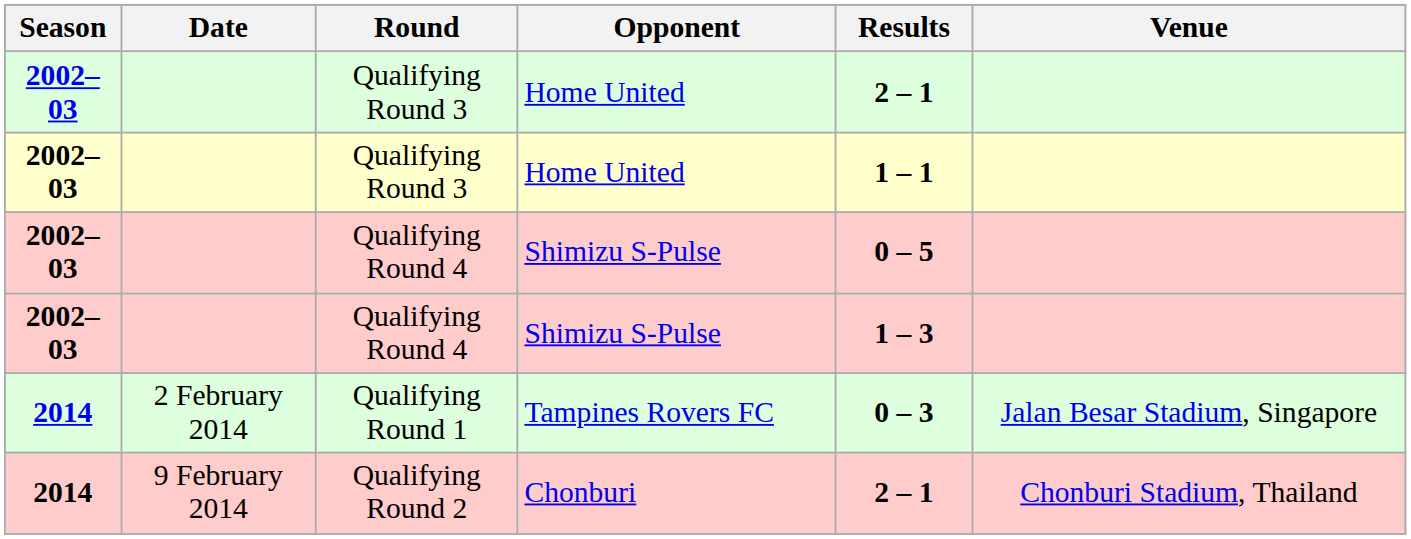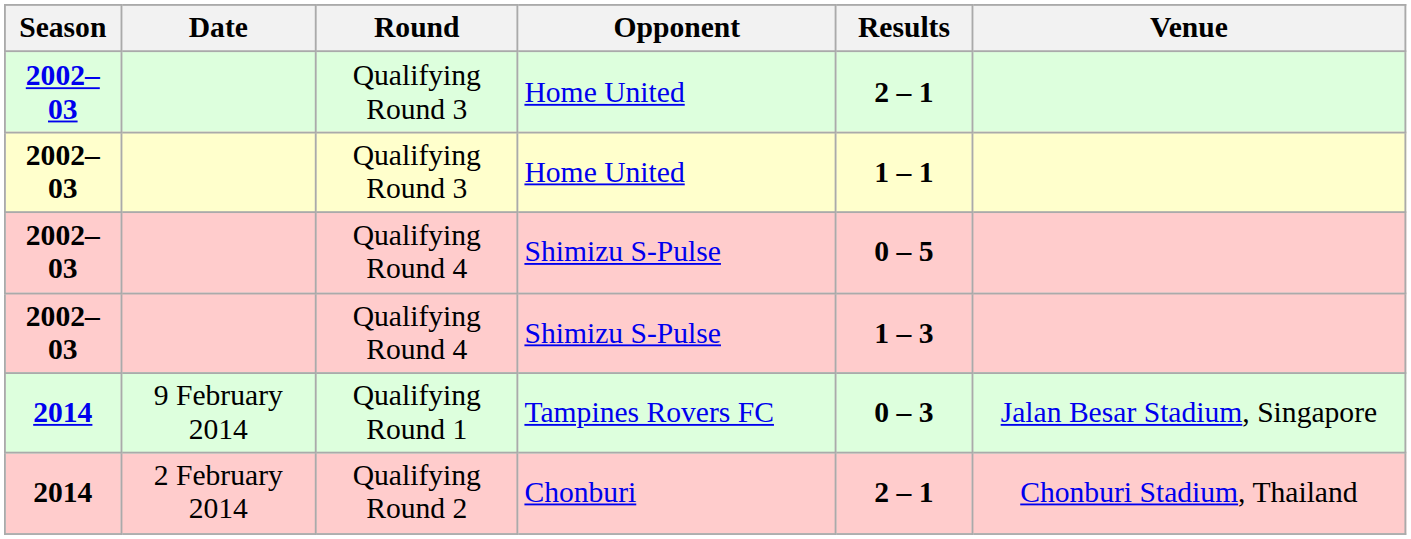 <table width=60% class="wikitable" style="text-align:center">
 <tr>
 <th width=1%>Season</th>
 <th width=5%>Date</th>
 <th width=4%>Round</th>
 <th width=11%>Opponent</th>
 <th width=2%>Results</th>
 <th width=15%>Venue</th>
 </tr>
 <tr bgcolor=#dfd>
 <td><strong><a href='#'>2002–03</a></strong></td>
 <td></td>
 <td>Qualifying Round 3</td>
 <td align="left"> <a href='#'>Home United</a></td>
 <td><strong>2 – 1</strong></td>
 <td></td>
 </tr>
 <tr bgcolor=#ffffcc>
 <td><strong>2002–03</strong></td>
 <td></td>
 <td>Qualifying Round 3</td>
 <td align="left"> <a href='#'>Home United</a></td>
 <td><strong>1 – 1</strong></td>
 <td></td>
 </tr>
 <tr bgcolor=#ffcccc>
 <td><strong>2002–03</strong></td>
 <td></td>
 <td>Qualifying Round 4</td>
 <td align="left"> <a href='#'>Shimizu S-Pulse</a></td>
 <td><strong>0 – 5</strong></td>
 <td></td>
 </tr>
 <tr bgcolor=#ffcccc>
 <td><strong>2002–03</strong></td>
 <td></td>
 <td>Qualifying Round 4</td>
 <td align="left"> <a href='#'>Shimizu S-Pulse</a></td>
 <td><strong>1 – 3</strong></td>
 <td></td>
 </tr>
 <tr bgcolor=#dfd>
 <td><strong><a href='#'>2014</a></strong></td>
-<td>2 February 2014</td>
+<td>9 February 2014</td>
 <td>Qualifying Round 1</td>
 <td align="left"> <a href='#'>Tampines Rovers FC</a></td>
 <td><strong>0 – 3</strong></td>
 <td><a href='#'>Jalan Besar Stadium</a>, Singapore</td>
 </tr>
 <tr bgcolor=#ffcccc>
 <td><strong>2014</strong></td>
-<td>9 February 2014</td>
+<td>2 February 2014</td>
 <td>Qualifying Round 2</td>
 <td align="left"> <a href='#'>Chonburi</a></td>
 <td><strong>2 – 1</strong></td>
 <td><a href='#'>Chonburi Stadium</a>, Thailand</td>
 </tr>
 </table>
